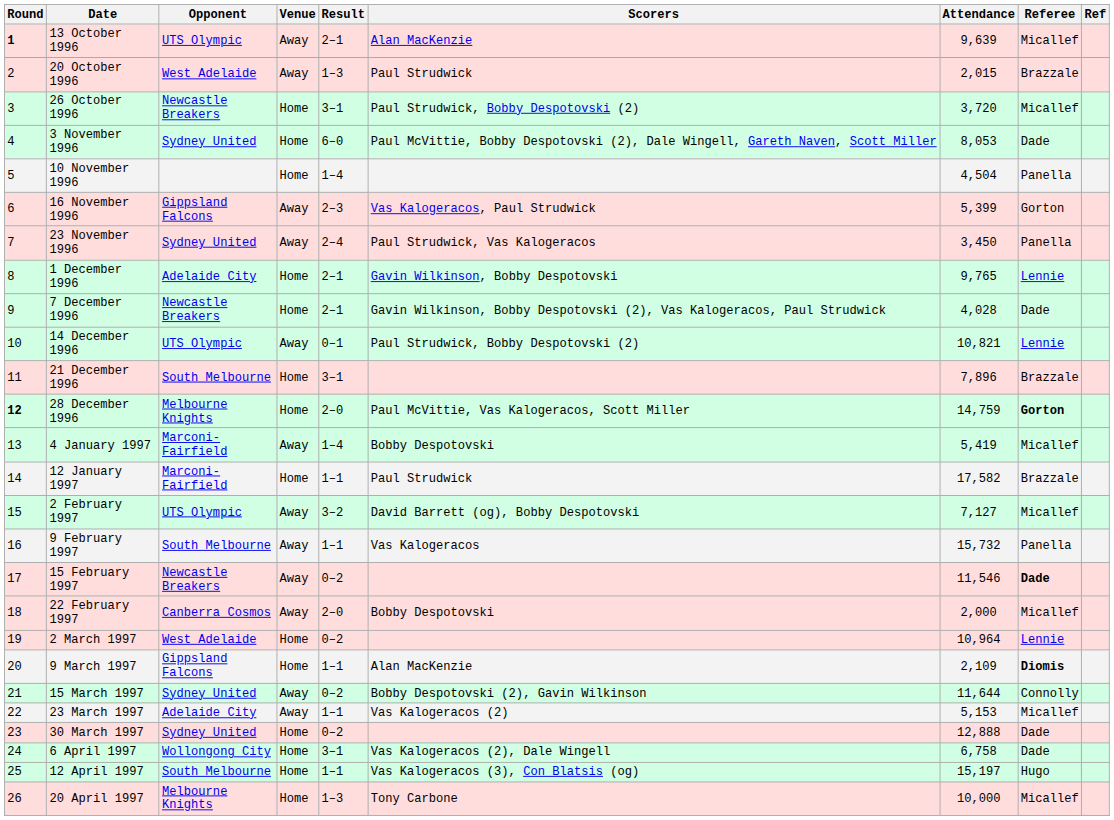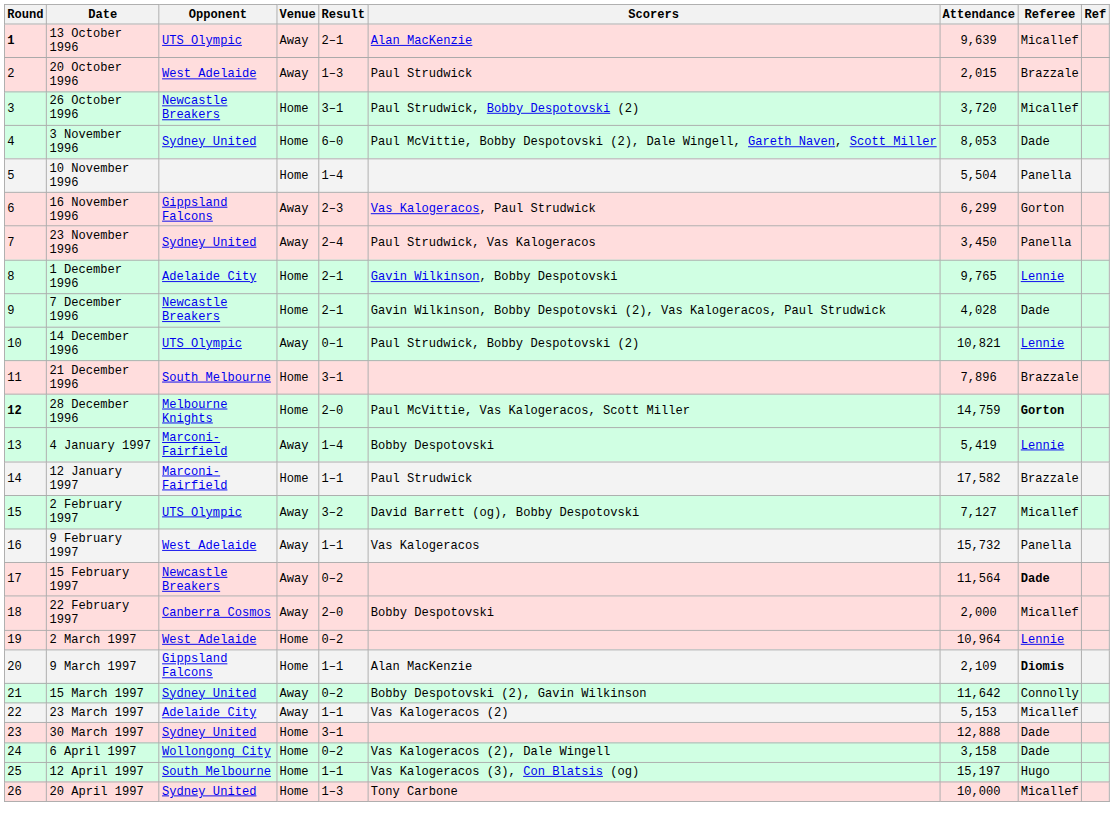 <table class="wikitable" style="text-align:left">
 <tr>
 <th><strong>Round</strong></th>
 <th scope="col" style="width: 115px;"><strong>Date</strong></th>
 <th scope="col" style="width: 120px;"><strong>Opponent</strong></th>
 <th><strong>Venue</strong></th>
 <th><strong>Result</strong></th>
 <th><strong>Scorers</strong></th>
 <th><strong>Attendance</strong></th>
 <th><strong>Referee</strong></th>
 <th><strong>Ref</strong></th>
 </tr>
 <tr bgcolor="#ffdddd">
 <td><strong>1</strong></td>
 <td>13 October 1996</td>
 <td><a href='#'>UTS Olympic</a></td>
 <td>Away</td>
 <td>2–1</td>
 <td><a href='#'>Alan MacKenzie</a></td>
 <td align="center">9,639</td>
 <td>Micallef</td>
 <td></td>
 </tr>
 <tr>
 </tr>
 <tr bgcolor="#ffdddd">
 <td>2</td>
 <td>20 October 1996</td>
 <td><a href='#'>West Adelaide</a></td>
 <td>Away</td>
 <td>1–3</td>
 <td>Paul Strudwick</td>
 <td align="center">2,015</td>
 <td>Brazzale</td>
 <td></td>
 </tr>
 <tr bgcolor="#d0ffe3">
 <td>3</td>
 <td>26 October 1996</td>
 <td><a href='#'>Newcastle Breakers</a></td>
 <td>Home</td>
 <td>3–1</td>
 <td>Paul Strudwick, <a href='#'>Bobby Despotovski</a> (2)</td>
 <td align="center">3,720</td>
 <td>Micallef</td>
 <td></td>
 </tr>
 <tr bgcolor="#d0ffe3">
 <td>4</td>
 <td>3 November 1996</td>
 <td><a href='#'>Sydney United</a></td>
 <td>Home</td>
 <td>6–0</td>
 <td>Paul McVittie, Bobby Despotovski (2), Dale Wingell, <a href='#'>Gareth Naven</a>, <a href='#'>Scott Miller</a></td>
 <td align="center">8,053</td>
 <td>Dade</td>
 <td></td>
 </tr>
 <tr bgcolor="#f3f3f3">
 <td>5</td>
 <td>10 November 1996</td>
 <td></td>
 <td>Home</td>
 <td>1–4</td>
 <td></td>
-<td align="center">4,504</td>
+<td align="center">5,504</td>
 <td>Panella</td>
 <td></td>
 </tr>
 <tr bgcolor="#ffdddd">
 <td>6</td>
 <td>16 November 1996</td>
 <td><a href='#'>Gippsland Falcons</a></td>
 <td>Away</td>
 <td>2–3</td>
 <td><a href='#'>Vas Kalogeracos</a>, Paul Strudwick</td>
-<td align="center">5,399</td>
+<td align="center">6,299</td>
 <td>Gorton</td>
 <td></td>
 </tr>
 <tr bgcolor="#ffdddd">
 <td>7</td>
 <td>23 November 1996</td>
 <td><a href='#'>Sydney United</a></td>
 <td>Away</td>
 <td>2–4</td>
 <td>Paul Strudwick, Vas Kalogeracos</td>
 <td align="center">3,450</td>
 <td>Panella</td>
 <td></td>
 </tr>
 <tr bgcolor="#d0ffe3">
 <td>8</td>
 <td>1 December 1996</td>
 <td><a href='#'>Adelaide City</a></td>
 <td>Home</td>
 <td>2–1</td>
 <td><a href='#'>Gavin Wilkinson</a>, Bobby Despotovski</td>
 <td align="center">9,765</td>
 <td><a href='#'>Lennie</a></td>
 <td></td>
 </tr>
 <tr bgcolor="#d0ffe3">
 <td>9</td>
 <td>7 December 1996</td>
 <td><a href='#'>Newcastle Breakers</a></td>
 <td>Home</td>
 <td>2–1</td>
 <td>Gavin Wilkinson, Bobby Despotovski (2), Vas Kalogeracos, Paul Strudwick</td>
 <td align="center">4,028</td>
 <td>Dade</td>
 <td></td>
 </tr>
 <tr bgcolor="#d0ffe3">
 <td>10</td>
 <td>14 December 1996</td>
 <td><a href='#'>UTS Olympic</a></td>
 <td>Away</td>
 <td>0–1</td>
 <td>Paul Strudwick, Bobby Despotovski (2)</td>
 <td align="center">10,821</td>
 <td><a href='#'>Lennie</a></td>
 <td></td>
 </tr>
 <tr bgcolor="#ffdddd">
 <td>11</td>
 <td>21 December 1996</td>
 <td><a href='#'>South Melbourne</a></td>
 <td>Home</td>
 <td>3–1</td>
 <td></td>
 <td align="center">7,896</td>
 <td>Brazzale</td>
 <td></td>
 </tr>
 <tr bgcolor="#d0ffe3">
 <td><strong>12</strong></td>
 <td>28 December 1996</td>
 <td><a href='#'>Melbourne Knights</a></td>
 <td>Home</td>
 <td>2–0</td>
 <td>Paul McVittie, Vas Kalogeracos, Scott Miller</td>
 <td align="center">14,759</td>
 <td><strong>Gorton</strong></td>
 <td></td>
 </tr>
 <tr bgcolor="#d0ffe3">
 <td>13</td>
 <td>4 January 1997</td>
 <td><a href='#'>Marconi-Fairfield</a></td>
 <td>Away</td>
 <td>1–4</td>
 <td>Bobby Despotovski</td>
 <td align="center">5,419</td>
-<td>Micallef</td>
+<td><a href='#'>Lennie</a></td>
 <td></td>
 </tr>
 <tr bgcolor="#f3f3f3">
 <td>14</td>
 <td>12 January 1997</td>
 <td><a href='#'>Marconi-Fairfield</a></td>
 <td>Home</td>
 <td>1–1</td>
 <td>Paul Strudwick</td>
 <td align="center">17,582</td>
 <td>Brazzale</td>
 <td></td>
 </tr>
 <tr bgcolor="#d0ffe3">
 <td>15</td>
 <td>2 February 1997</td>
 <td><a href='#'>UTS Olympic</a></td>
 <td>Away</td>
 <td>3–2</td>
 <td>David Barrett (og), Bobby Despotovski</td>
 <td align="center">7,127</td>
 <td>Micallef</td>
 <td></td>
 </tr>
 <tr bgcolor="#f3f3f3">
 <td>16</td>
 <td>9 February 1997</td>
-<td><a href='#'>South Melbourne</a></td>
+<td><a href='#'>West Adelaide</a></td>
 <td>Away</td>
 <td>1–1</td>
 <td>Vas Kalogeracos</td>
 <td align="center">15,732</td>
 <td>Panella</td>
 <td></td>
 </tr>
 <tr bgcolor="#ffdddd">
 <td>17</td>
 <td>15 February 1997</td>
 <td><a href='#'>Newcastle Breakers</a></td>
 <td>Away</td>
 <td>0–2</td>
 <td></td>
-<td align="center">11,546</td>
+<td align="center">11,564</td>
 <td><strong>Dade</strong></td>
 <td></td>
 </tr>
 <tr bgcolor="#ffdddd">
 <td>18</td>
 <td>22 February 1997</td>
 <td><a href='#'>Canberra Cosmos</a></td>
 <td>Away</td>
 <td>2–0</td>
 <td>Bobby Despotovski</td>
 <td align="center">2,000</td>
 <td>Micallef</td>
 <td></td>
 </tr>
 <tr bgcolor="#ffdddd">
 <td>19</td>
 <td>2 March 1997</td>
 <td><a href='#'>West Adelaide</a></td>
 <td>Home</td>
 <td>0–2</td>
 <td></td>
 <td align="center">10,964</td>
 <td><a href='#'>Lennie</a></td>
 <td></td>
 </tr>
 <tr bgcolor="#f3f3f3">
 <td>20</td>
 <td>9 March 1997</td>
 <td><a href='#'>Gippsland Falcons</a></td>
 <td>Home</td>
 <td>1–1</td>
 <td>Alan MacKenzie</td>
 <td align="center">2,109</td>
 <td><strong>Diomis</strong></td>
 <td></td>
 </tr>
 <tr bgcolor="#d0ffe3">
 <td>21</td>
 <td>15 March 1997</td>
 <td><a href='#'>Sydney United</a></td>
 <td>Away</td>
 <td>0–2</td>
 <td>Bobby Despotovski (2), Gavin Wilkinson</td>
-<td align="center">11,644</td>
+<td align="center">11,642</td>
 <td>Connolly</td>
 <td></td>
 </tr>
 <tr bgcolor="#f3f3f3">
 <td>22</td>
 <td>23 March 1997</td>
 <td><a href='#'>Adelaide City</a></td>
 <td>Away</td>
 <td>1–1</td>
 <td>Vas Kalogeracos (2)</td>
 <td align="center">5,153</td>
 <td>Micallef</td>
 <td></td>
 </tr>
 <tr bgcolor="#ffdddd">
 <td>23</td>
 <td>30 March 1997</td>
 <td><a href='#'>Sydney United</a></td>
 <td>Home</td>
-<td>0–2</td>
+<td>3–1</td>
 <td></td>
 <td align="center">12,888</td>
 <td>Dade</td>
 <td></td>
 </tr>
 <tr bgcolor="#d0ffe3">
 <td>24</td>
 <td>6 April 1997</td>
 <td><a href='#'>Wollongong City</a></td>
 <td>Home</td>
-<td>3–1</td>
+<td>0–2</td>
 <td>Vas Kalogeracos (2), Dale Wingell</td>
-<td align="center">6,758</td>
+<td align="center">3,158</td>
 <td>Dade</td>
 <td></td>
 </tr>
 <tr bgcolor="#d0ffe3">
 <td>25</td>
 <td>12 April 1997</td>
 <td><a href='#'>South Melbourne</a></td>
 <td>Home</td>
 <td>1–1</td>
 <td>Vas Kalogeracos (3), <a href='#'>Con Blatsis</a> (og)</td>
 <td align="center">15,197</td>
 <td>Hugo</td>
 <td></td>
 </tr>
 <tr bgcolor="#ffdddd">
 <td>26</td>
 <td>20 April 1997</td>
-<td><a href='#'>Melbourne Knights</a></td>
+<td><a href='#'>Sydney United</a></td>
 <td>Home</td>
 <td>1–3</td>
 <td>Tony Carbone</td>
 <td align="center">10,000</td>
 <td>Micallef</td>
 <td></td>
 </tr>
 </table>
